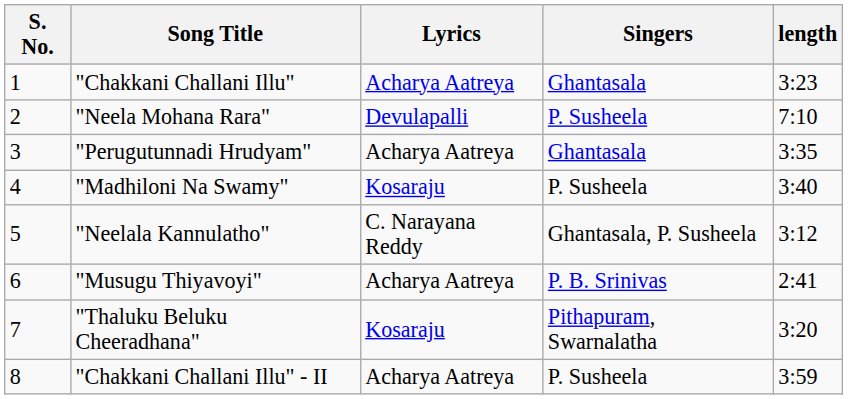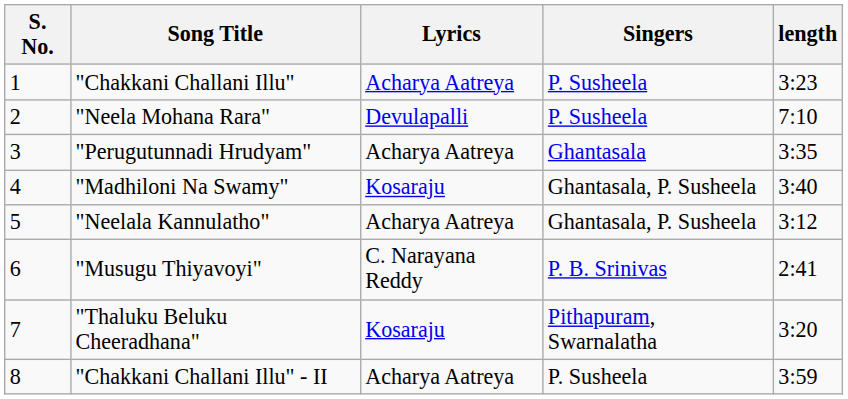 <table class="wikitable">
 <tr>
 <th>S. No.</th>
 <th>Song Title</th>
 <th>Lyrics</th>
 <th>Singers</th>
 <th>length</th>
 </tr>
 <tr>
 <td>1</td>
 <td>"Chakkani Challani Illu"</td>
 <td><a href='#'>Acharya Aatreya</a></td>
-<td><a href='#'>Ghantasala</a></td>
+<td><a href='#'>P. Susheela</a></td>
 <td>3:23</td>
 </tr>
 <tr>
 <td>2</td>
 <td>"Neela Mohana Rara"</td>
 <td><a href='#'>Devulapalli</a></td>
 <td><a href='#'>P. Susheela</a></td>
 <td>7:10</td>
 </tr>
 <tr>
 <td>3</td>
 <td>"Perugutunnadi Hrudyam"</td>
 <td>Acharya Aatreya</td>
 <td><a href='#'>Ghantasala</a></td>
 <td>3:35</td>
 </tr>
 <tr>
 <td>4</td>
 <td>"Madhiloni Na Swamy"</td>
 <td><a href='#'>Kosaraju</a></td>
-<td>P. Susheela</td>
+<td>Ghantasala, P. Susheela</td>
 <td>3:40</td>
 </tr>
 <tr>
 <td>5</td>
 <td>"Neelala Kannulatho"</td>
-<td>C. Narayana Reddy</td>
+<td>Acharya Aatreya</td>
 <td>Ghantasala, P. Susheela</td>
 <td>3:12</td>
 </tr>
 <tr>
 <td>6</td>
 <td>"Musugu Thiyavoyi"</td>
-<td>Acharya Aatreya</td>
+<td>C. Narayana Reddy</td>
 <td><a href='#'>P. B. Srinivas</a></td>
 <td>2:41</td>
 </tr>
 <tr>
 <td>7</td>
 <td>"Thaluku Beluku Cheeradhana"</td>
 <td><a href='#'>Kosaraju</a></td>
 <td><a href='#'>Pithapuram</a>, Swarnalatha</td>
 <td>3:20</td>
 </tr>
 <tr>
 <td>8</td>
 <td>"Chakkani Challani Illu" - II</td>
 <td>Acharya Aatreya</td>
 <td>P. Susheela</td>
 <td>3:59</td>
 </tr>
 </table>
